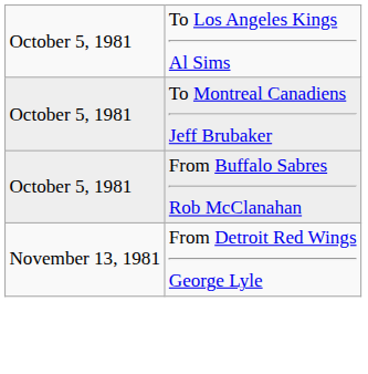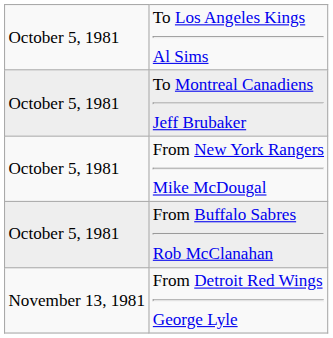 <table class="wikitable">
 <tr>
 <td>October 5, 1981</td>
 <td valign="top">To <a href='#'>Los Angeles Kings</a><hr><a href='#'>Al Sims</a></td>
 </tr>
 <tr style="background:#eee;">
 <td>October 5, 1981</td>
 <td valign="top">To <a href='#'>Montreal Canadiens</a><hr><a href='#'>Jeff Brubaker</a></td>
+</tr>
+<tr>
+<td>October 5, 1981</td>
+<td valign="top">From <a href='#'>New York Rangers</a><hr><a href='#'>Mike McDougal</a></td>
 </tr>
 <tr style="background:#eee;">
 <td>October 5, 1981</td>
 <td valign="top">From <a href='#'>Buffalo Sabres</a><hr><a href='#'>Rob McClanahan</a></td>
 </tr>
 <tr>
 <td>November 13, 1981</td>
 <td valign="top">From <a href='#'>Detroit Red Wings</a><hr><a href='#'>George Lyle</a></td>
 </tr>
 </table>
